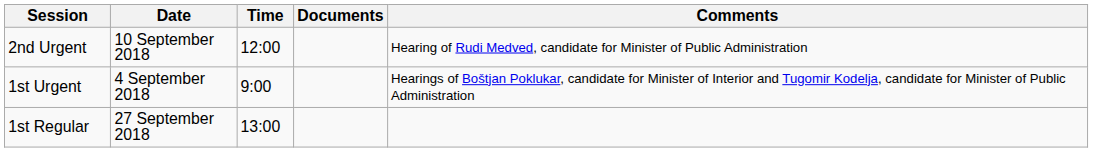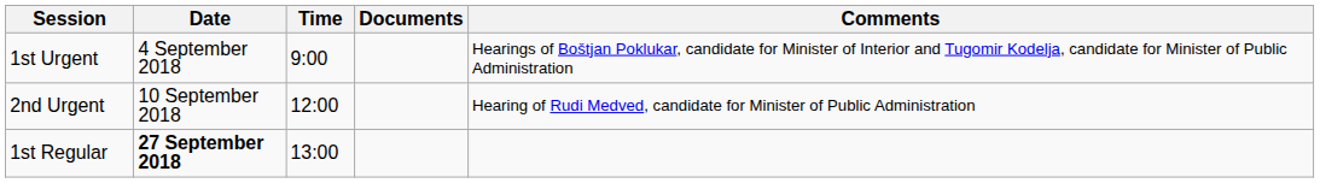 <table class="wikitable mw-collapsible" style="line-height:16px;">
 <tr>
 <th style="width:100px;">Session</th>
 <th style="width:120px;">Date</th>
 <th style="width:50px;">Time</th>
 <th style="width:50px;">Documents</th>
 <th style="width:700px;">Comments</th>
 </tr>
 <tr>
+<td>1st Urgent</td>
+<td>4 September 2018</td>
+<td>9:00</td>
+<td></td>
+<td><small>Hearings of <a href='#'>Boštjan Poklukar</a>, candidate for Minister of Interior and <a href='#'>Tugomir Kodelja</a>, candidate for Minister of Public Administration</small></td>
+</tr>
+<tr>
 <td>2nd Urgent</td>
 <td>10 September 2018</td>
 <td>12:00</td>
 <td></td>
 <td><small>Hearing of <a href='#'>Rudi Medved</a>, candidate for Minister of Public Administration</small></td>
 </tr>
 <tr>
-<td>1st Urgent</td>
-<td>4 September 2018</td>
-<td>9:00</td>
-<td></td>
-<td><small>Hearings of <a href='#'>Boštjan Poklukar</a>, candidate for Minister of Interior and <a href='#'>Tugomir Kodelja</a>, candidate for Minister of Public Administration</small></td>
-</tr>
-<tr>
 <td>1st Regular</td>
-<td>27 September 2018</td>
+<td><strong>27 September 2018</strong></td>
 <td>13:00</td>
 <td></td>
 <td></td>
 </tr>
 </table>
